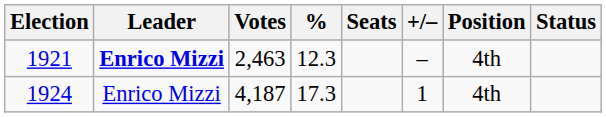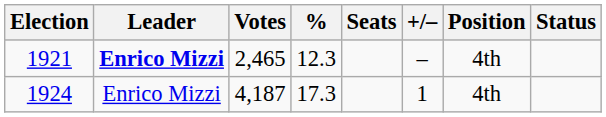 <table class=wikitable style=text-align:center>
 <tr>
 <th>Election</th>
 <th>Leader</th>
 <th>Votes</th>
 <th>%</th>
 <th>Seats</th>
 <th>+/–</th>
 <th>Position</th>
 <th>Status</th>
 </tr>
 <tr>
 <td><a href='#'>1921</a></td>
 <td><strong><a href='#'>Enrico Mizzi</a></strong></td>
-<td>2,463</td>
+<td>2,465</td>
 <td>12.3</td>
 <td></td>
 <td>–</td>
 <td>4th</td>
 <td></td>
 </tr>
 <tr>
 <td><a href='#'>1924</a></td>
 <td><a href='#'>Enrico Mizzi</a></td>
 <td>4,187</td>
 <td>17.3</td>
 <td></td>
 <td> 1</td>
 <td>4th</td>
 <td></td>
 </tr>
 </table>
